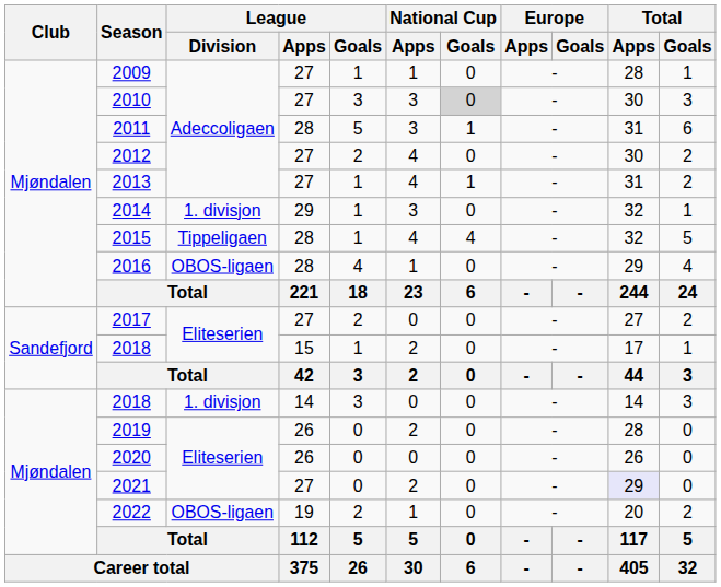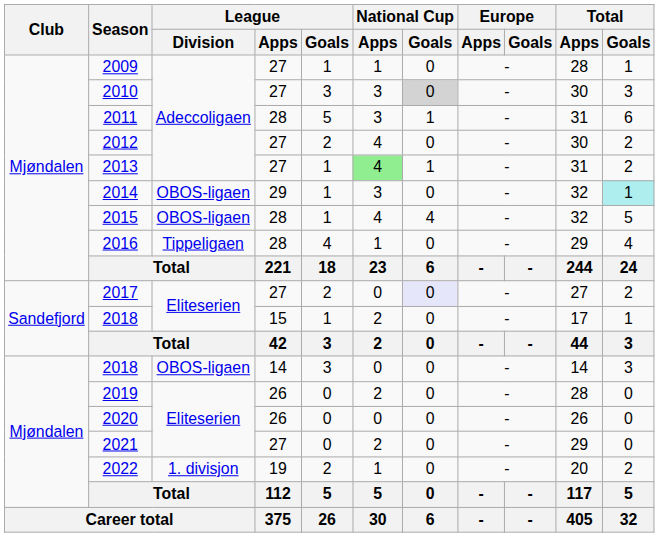 <table class="wikitable" style="text-align: center;">
 <tr>
 <th rowspan="2">Club</th>
 <th rowspan="2">Season</th>
 <th colspan="3">League</th>
 <th colspan="2">National Cup</th>
 <th colspan="2">Europe</th>
 <th colspan="2">Total</th>
 </tr>
 <tr>
 <th>Division</th>
 <th>Apps</th>
 <th>Goals</th>
 <th>Apps</th>
 <th>Goals</th>
 <th>Apps</th>
 <th>Goals</th>
 <th>Apps</th>
 <th>Goals</th>
 </tr>
 <tr>
 <td rowspan="9"><a href='#'>Mjøndalen</a></td>
 <td><a href='#'>2009</a></td>
 <td rowspan="5"><a href='#'>Adeccoligaen</a></td>
 <td>27</td>
 <td>1</td>
 <td>1</td>
 <td>0</td>
 <td colspan="2">-</td>
 <td>28</td>
 <td>1</td>
 </tr>
 <tr>
 <td><a href='#'>2010</a></td>
 <td>27</td>
 <td>3</td>
 <td>3</td>
 <td style="background: lightgrey;">0</td>
 <td colspan="2">-</td>
 <td>30</td>
 <td>3</td>
 </tr>
 <tr>
 <td><a href='#'>2011</a></td>
 <td>28</td>
 <td>5</td>
 <td>3</td>
 <td>1</td>
 <td colspan="2">-</td>
 <td>31</td>
 <td>6</td>
 </tr>
 <tr>
 <td><a href='#'>2012</a></td>
 <td>27</td>
 <td>2</td>
 <td>4</td>
 <td>0</td>
 <td colspan="2">-</td>
 <td>30</td>
 <td>2</td>
 </tr>
 <tr>
 <td><a href='#'>2013</a></td>
 <td>27</td>
 <td>1</td>
-<td>4</td>
+<td style="background: lightgreen;">4</td>
 <td>1</td>
 <td colspan="2">-</td>
 <td>31</td>
 <td>2</td>
 </tr>
 <tr>
 <td><a href='#'>2014</a></td>
-<td rowspan="1"><a href='#'>1. divisjon</a></td>
+<td rowspan="1"><a href='#'>OBOS-ligaen</a></td>
 <td>29</td>
 <td>1</td>
 <td>3</td>
 <td>0</td>
 <td colspan="2">-</td>
 <td>32</td>
-<td>1</td>
+<td style="background: paleturquoise;">1</td>
 </tr>
 <tr>
 <td><a href='#'>2015</a></td>
-<td rowspan="1"><a href='#'>Tippeligaen</a></td>
+<td rowspan="1"><a href='#'>OBOS-ligaen</a></td>
 <td>28</td>
 <td>1</td>
 <td>4</td>
 <td>4</td>
 <td colspan="2">-</td>
 <td>32</td>
 <td>5</td>
 </tr>
 <tr>
 <td><a href='#'>2016</a></td>
-<td rowspan="1"><a href='#'>OBOS-ligaen</a></td>
+<td rowspan="1"><a href='#'>Tippeligaen</a></td>
 <td>28</td>
 <td>4</td>
 <td>1</td>
 <td>0</td>
 <td colspan="2">-</td>
 <td>29</td>
 <td>4</td>
 </tr>
 <tr>
 <th colspan="2">Total</th>
 <th>221</th>
 <th>18</th>
 <th>23</th>
 <th>6</th>
 <th>-</th>
 <th>-</th>
 <th>244</th>
 <th>24</th>
 </tr>
 <tr>
 <td rowspan="3"><a href='#'>Sandefjord</a></td>
 <td><a href='#'>2017</a></td>
 <td rowspan="2"><a href='#'>Eliteserien</a></td>
 <td>27</td>
 <td>2</td>
 <td>0</td>
-<td>0</td>
+<td style="background: lavender;">0</td>
 <td colspan="2">-</td>
 <td>27</td>
 <td>2</td>
 </tr>
 <tr>
 <td><a href='#'>2018</a></td>
 <td>15</td>
 <td>1</td>
 <td>2</td>
 <td>0</td>
 <td colspan="2">-</td>
 <td>17</td>
 <td>1</td>
 </tr>
 <tr>
 <th colspan="2">Total</th>
 <th>42</th>
 <th>3</th>
 <th>2</th>
 <th>0</th>
 <th>-</th>
 <th>-</th>
 <th>44</th>
 <th>3</th>
 </tr>
 <tr>
 <td rowspan="6"><a href='#'>Mjøndalen</a></td>
 <td><a href='#'>2018</a></td>
-<td rowspan="1"><a href='#'>1. divisjon</a></td>
+<td rowspan="1"><a href='#'>OBOS-ligaen</a></td>
 <td>14</td>
 <td>3</td>
 <td>0</td>
 <td>0</td>
 <td colspan="2">-</td>
 <td>14</td>
 <td>3</td>
 </tr>
 <tr>
 <td><a href='#'>2019</a></td>
 <td rowspan="3"><a href='#'>Eliteserien</a></td>
 <td>26</td>
 <td>0</td>
 <td>2</td>
 <td>0</td>
 <td colspan="2">-</td>
 <td>28</td>
 <td>0</td>
 </tr>
 <tr>
 <td><a href='#'>2020</a></td>
 <td>26</td>
 <td>0</td>
 <td>0</td>
 <td>0</td>
 <td colspan="2">-</td>
 <td>26</td>
 <td>0</td>
 </tr>
 <tr>
 <td><a href='#'>2021</a></td>
 <td>27</td>
 <td>0</td>
 <td>2</td>
 <td>0</td>
 <td colspan="2">-</td>
-<td style="background: lavender;">29</td>
+<td>29</td>
 <td>0</td>
 </tr>
 <tr>
 <td><a href='#'>2022</a></td>
-<td rowspan="1"><a href='#'>OBOS-ligaen</a></td>
+<td rowspan="1"><a href='#'>1. divisjon</a></td>
 <td>19</td>
 <td>2</td>
 <td>1</td>
 <td>0</td>
 <td colspan="2">-</td>
 <td>20</td>
 <td>2</td>
 </tr>
 <tr>
 <th colspan="2">Total</th>
 <th>112</th>
 <th>5</th>
 <th>5</th>
 <th>0</th>
 <th>-</th>
 <th>-</th>
 <th>117</th>
 <th>5</th>
 </tr>
 <tr>
 <th colspan="3">Career total</th>
 <th>375</th>
 <th>26</th>
 <th>30</th>
 <th>6</th>
 <th>-</th>
 <th>-</th>
 <th>405</th>
 <th>32</th>
 </tr>
 </table>
